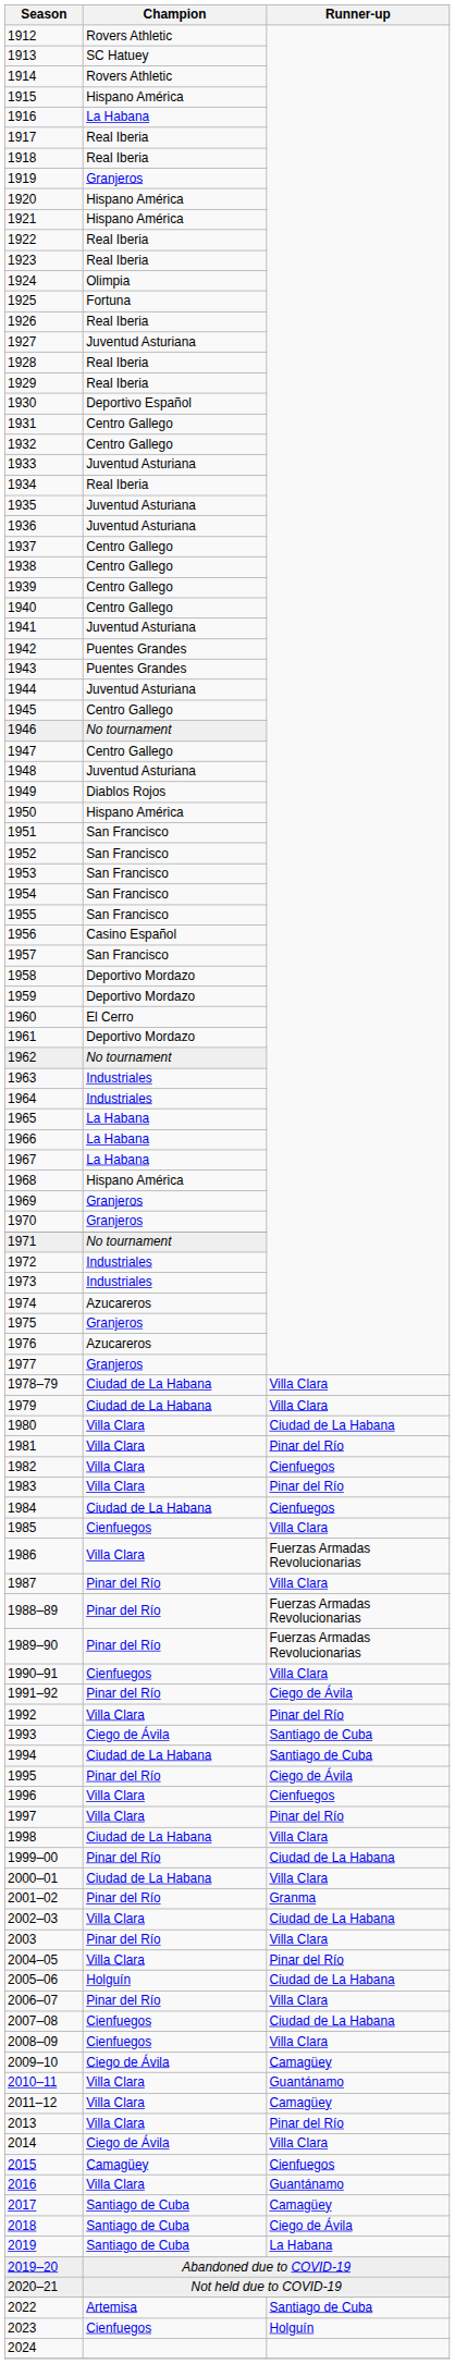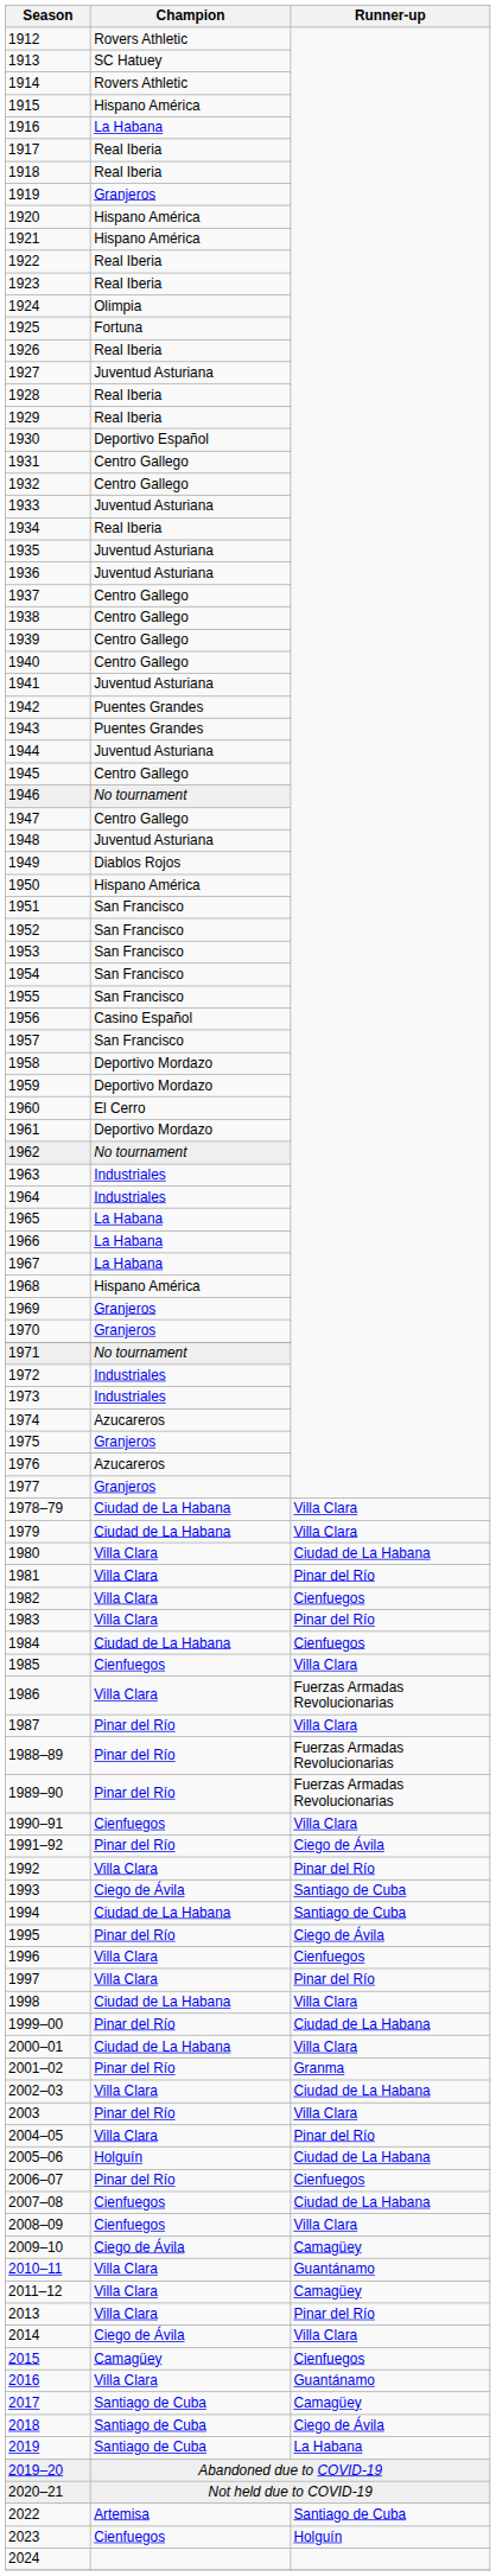 <table class="wikitable sortable">
 <tr>
 <th width=90px>Season</th>
 <th width=220px>Champion</th>
 <th width=220px>Runner-up</th>
 </tr>
 <tr>
 <td>1912</td>
 <td>Rovers Athletic</td>
 </tr>
 <tr>
 <td>1913</td>
 <td>SC Hatuey</td>
 </tr>
 <tr>
 <td>1914</td>
 <td>Rovers Athletic</td>
 </tr>
 <tr>
 <td>1915</td>
 <td>Hispano América</td>
 </tr>
 <tr>
 <td>1916</td>
 <td><a href='#'>La Habana</a></td>
 </tr>
 <tr>
 <td>1917</td>
 <td>Real Iberia</td>
 </tr>
 <tr>
 <td>1918</td>
 <td>Real Iberia</td>
 </tr>
 <tr>
 <td>1919</td>
 <td><a href='#'>Granjeros</a></td>
 </tr>
 <tr>
 <td>1920</td>
 <td>Hispano América</td>
 </tr>
 <tr>
 <td>1921</td>
 <td>Hispano América</td>
 </tr>
 <tr>
 <td>1922</td>
 <td>Real Iberia</td>
 </tr>
 <tr>
 <td>1923</td>
 <td>Real Iberia</td>
 </tr>
 <tr>
 <td>1924</td>
 <td>Olimpia</td>
 </tr>
 <tr>
 <td>1925</td>
 <td>Fortuna</td>
 </tr>
 <tr>
 <td>1926</td>
 <td>Real Iberia</td>
 </tr>
 <tr>
 <td>1927</td>
 <td>Juventud Asturiana</td>
 </tr>
 <tr>
 <td>1928</td>
 <td>Real Iberia</td>
 </tr>
 <tr>
 <td>1929</td>
 <td>Real Iberia</td>
 </tr>
 <tr>
 <td>1930</td>
 <td>Deportivo Español</td>
 </tr>
 <tr>
 <td>1931</td>
 <td>Centro Gallego</td>
 </tr>
 <tr>
 <td>1932</td>
 <td>Centro Gallego</td>
 </tr>
 <tr>
 <td>1933</td>
 <td>Juventud Asturiana</td>
 </tr>
 <tr>
 <td>1934</td>
 <td>Real Iberia</td>
 </tr>
 <tr>
 <td>1935</td>
 <td>Juventud Asturiana</td>
 </tr>
 <tr>
 <td>1936</td>
 <td>Juventud Asturiana</td>
 </tr>
 <tr>
 <td>1937</td>
 <td>Centro Gallego</td>
 </tr>
 <tr>
 <td>1938</td>
 <td>Centro Gallego</td>
 </tr>
 <tr>
 <td>1939</td>
 <td>Centro Gallego</td>
 </tr>
 <tr>
 <td>1940</td>
 <td>Centro Gallego</td>
 </tr>
 <tr>
 <td>1941</td>
 <td>Juventud Asturiana</td>
 </tr>
 <tr>
 <td>1942</td>
 <td>Puentes Grandes</td>
 </tr>
 <tr>
 <td>1943</td>
 <td>Puentes Grandes</td>
 </tr>
 <tr>
 <td>1944</td>
 <td>Juventud Asturiana</td>
 </tr>
 <tr>
 <td>1945</td>
 <td>Centro Gallego</td>
 </tr>
 <tr bgcolor=#efefef>
 <td>1946</td>
 <td><em>No tournament</em></td>
 </tr>
 <tr>
 <td>1947</td>
 <td>Centro Gallego</td>
 </tr>
 <tr>
 <td>1948</td>
 <td>Juventud Asturiana</td>
 </tr>
 <tr>
 <td>1949</td>
 <td>Diablos Rojos</td>
 </tr>
 <tr>
 <td>1950</td>
 <td>Hispano América</td>
 </tr>
 <tr>
 <td>1951</td>
 <td>San Francisco</td>
 </tr>
 <tr>
 <td>1952</td>
 <td>San Francisco</td>
 </tr>
 <tr>
 <td>1953</td>
 <td>San Francisco</td>
 </tr>
 <tr>
 <td>1954</td>
 <td>San Francisco</td>
 </tr>
 <tr>
 <td>1955</td>
 <td>San Francisco</td>
 </tr>
 <tr>
 <td>1956</td>
 <td>Casino Español</td>
 </tr>
 <tr>
 <td>1957</td>
 <td>San Francisco</td>
 </tr>
 <tr>
 <td>1958</td>
 <td>Deportivo Mordazo</td>
 </tr>
 <tr>
 <td>1959</td>
 <td>Deportivo Mordazo</td>
 </tr>
 <tr>
 <td>1960</td>
 <td>El Cerro</td>
 </tr>
 <tr>
 <td>1961</td>
 <td>Deportivo Mordazo</td>
 </tr>
 <tr bgcolor=#efefef>
 <td>1962</td>
 <td><em>No tournament</em></td>
 </tr>
 <tr>
 <td>1963</td>
 <td><a href='#'>Industriales</a></td>
 </tr>
 <tr>
 <td>1964</td>
 <td><a href='#'>Industriales</a></td>
 </tr>
 <tr>
 <td>1965</td>
 <td><a href='#'>La Habana</a></td>
 </tr>
 <tr>
 <td>1966</td>
 <td><a href='#'>La Habana</a></td>
 </tr>
 <tr>
 <td>1967</td>
 <td><a href='#'>La Habana</a></td>
 </tr>
 <tr>
 <td>1968</td>
 <td>Hispano América</td>
 </tr>
 <tr>
 <td>1969</td>
 <td><a href='#'>Granjeros</a></td>
 </tr>
 <tr>
 <td>1970</td>
 <td><a href='#'>Granjeros</a></td>
 </tr>
 <tr>
 </tr>
 <tr bgcolor=#efefef>
 <td>1971</td>
 <td><em>No tournament</em></td>
 </tr>
 <tr>
 <td>1972</td>
 <td><a href='#'>Industriales</a></td>
 </tr>
 <tr>
 <td>1973</td>
 <td><a href='#'>Industriales</a></td>
 </tr>
 <tr>
 <td>1974</td>
 <td>Azucareros</td>
 </tr>
 <tr>
 <td>1975</td>
 <td><a href='#'>Granjeros</a></td>
 </tr>
 <tr>
 <td>1976</td>
 <td>Azucareros</td>
 </tr>
 <tr>
 <td>1977</td>
 <td><a href='#'>Granjeros</a></td>
 </tr>
 <tr>
 <td>1978–79</td>
 <td><a href='#'>Ciudad de La Habana</a></td>
 <td><a href='#'>Villa Clara</a></td>
 </tr>
 <tr>
 <td>1979</td>
 <td><a href='#'>Ciudad de La Habana</a></td>
 <td><a href='#'>Villa Clara</a></td>
 </tr>
 <tr>
 <td>1980</td>
 <td><a href='#'>Villa Clara</a></td>
 <td><a href='#'>Ciudad de La Habana</a></td>
 </tr>
 <tr>
 <td>1981</td>
 <td><a href='#'>Villa Clara</a></td>
 <td><a href='#'>Pinar del Río</a></td>
 </tr>
 <tr>
 <td>1982</td>
 <td><a href='#'>Villa Clara</a></td>
 <td><a href='#'>Cienfuegos</a></td>
 </tr>
 <tr>
 <td>1983</td>
 <td><a href='#'>Villa Clara</a></td>
 <td><a href='#'>Pinar del Río</a></td>
 </tr>
 <tr>
 <td>1984</td>
 <td><a href='#'>Ciudad de La Habana</a></td>
 <td><a href='#'>Cienfuegos</a></td>
 </tr>
 <tr>
 <td>1985</td>
 <td><a href='#'>Cienfuegos</a></td>
 <td><a href='#'>Villa Clara</a></td>
 </tr>
 <tr>
 <td>1986</td>
 <td><a href='#'>Villa Clara</a></td>
 <td>Fuerzas Armadas Revolucionarias</td>
 </tr>
 <tr>
 <td>1987</td>
 <td><a href='#'>Pinar del Río</a></td>
 <td><a href='#'>Villa Clara</a></td>
 </tr>
 <tr>
 <td>1988–89</td>
 <td><a href='#'>Pinar del Río</a></td>
 <td>Fuerzas Armadas Revolucionarias</td>
 </tr>
 <tr>
 <td>1989–90</td>
 <td><a href='#'>Pinar del Río</a></td>
 <td>Fuerzas Armadas Revolucionarias</td>
 </tr>
 <tr>
 <td>1990–91</td>
 <td><a href='#'>Cienfuegos</a></td>
 <td><a href='#'>Villa Clara</a></td>
 </tr>
 <tr>
 <td>1991–92</td>
 <td><a href='#'>Pinar del Río</a></td>
 <td><a href='#'>Ciego de Ávila</a></td>
 </tr>
 <tr>
 <td>1992</td>
 <td><a href='#'>Villa Clara</a></td>
 <td><a href='#'>Pinar del Río</a></td>
 </tr>
 <tr>
 <td>1993</td>
 <td><a href='#'>Ciego de Ávila</a></td>
 <td><a href='#'>Santiago de Cuba</a></td>
 </tr>
 <tr>
 <td>1994</td>
 <td><a href='#'>Ciudad de La Habana</a></td>
 <td><a href='#'>Santiago de Cuba</a></td>
 </tr>
 <tr>
 <td>1995</td>
 <td><a href='#'>Pinar del Río</a></td>
 <td><a href='#'>Ciego de Ávila</a></td>
 </tr>
 <tr>
 <td>1996</td>
 <td><a href='#'>Villa Clara</a></td>
 <td><a href='#'>Cienfuegos</a></td>
 </tr>
 <tr>
 <td>1997</td>
 <td><a href='#'>Villa Clara</a></td>
 <td><a href='#'>Pinar del Río</a></td>
 </tr>
 <tr>
 <td>1998</td>
 <td><a href='#'>Ciudad de La Habana</a></td>
 <td><a href='#'>Villa Clara</a></td>
 </tr>
 <tr>
 <td>1999–00</td>
 <td><a href='#'>Pinar del Río</a></td>
 <td><a href='#'>Ciudad de La Habana</a></td>
 </tr>
 <tr>
 <td>2000–01</td>
 <td><a href='#'>Ciudad de La Habana</a></td>
 <td><a href='#'>Villa Clara</a></td>
 </tr>
 <tr>
 <td>2001–02</td>
 <td><a href='#'>Pinar del Río</a></td>
 <td><a href='#'>Granma</a></td>
 </tr>
 <tr>
 <td>2002–03</td>
 <td><a href='#'>Villa Clara</a></td>
 <td><a href='#'>Ciudad de La Habana</a></td>
 </tr>
 <tr>
 <td>2003</td>
 <td><a href='#'>Pinar del Río</a></td>
 <td><a href='#'>Villa Clara</a></td>
 </tr>
 <tr>
 <td>2004–05</td>
 <td><a href='#'>Villa Clara</a></td>
 <td><a href='#'>Pinar del Río</a></td>
 </tr>
 <tr>
 <td>2005–06</td>
 <td><a href='#'>Holguín</a></td>
 <td><a href='#'>Ciudad de La Habana</a></td>
 </tr>
 <tr>
 <td>2006–07</td>
 <td><a href='#'>Pinar del Río</a></td>
-<td><a href='#'>Villa Clara</a></td>
+<td><a href='#'>Cienfuegos</a></td>
 </tr>
 <tr>
 <td>2007–08</td>
 <td><a href='#'>Cienfuegos</a></td>
 <td><a href='#'>Ciudad de La Habana</a></td>
 </tr>
 <tr>
 <td>2008–09</td>
 <td><a href='#'>Cienfuegos</a></td>
 <td><a href='#'>Villa Clara</a></td>
 </tr>
 <tr>
 <td>2009–10</td>
 <td><a href='#'>Ciego de Ávila</a></td>
 <td><a href='#'>Camagüey</a></td>
 </tr>
 <tr>
 <td><a href='#'>2010–11</a></td>
 <td><a href='#'>Villa Clara</a></td>
 <td><a href='#'>Guantánamo</a></td>
 </tr>
 <tr>
 <td>2011–12</td>
 <td><a href='#'>Villa Clara</a></td>
 <td><a href='#'>Camagüey</a></td>
 </tr>
 <tr>
 <td>2013</td>
 <td><a href='#'>Villa Clara</a></td>
 <td><a href='#'>Pinar del Río</a></td>
 </tr>
 <tr>
 <td>2014</td>
 <td><a href='#'>Ciego de Ávila</a></td>
 <td><a href='#'>Villa Clara</a></td>
 </tr>
 <tr>
 <td><a href='#'>2015</a></td>
 <td><a href='#'>Camagüey</a></td>
 <td><a href='#'>Cienfuegos</a></td>
 </tr>
 <tr>
 <td><a href='#'>2016</a></td>
 <td><a href='#'>Villa Clara</a></td>
 <td><a href='#'>Guantánamo</a></td>
 </tr>
 <tr>
 <td><a href='#'>2017</a></td>
 <td><a href='#'>Santiago de Cuba</a></td>
 <td><a href='#'>Camagüey</a></td>
 </tr>
 <tr>
 <td><a href='#'>2018</a></td>
 <td><a href='#'>Santiago de Cuba</a></td>
 <td><a href='#'>Ciego de Ávila</a></td>
 </tr>
 <tr>
 <td><a href='#'>2019</a></td>
 <td><a href='#'>Santiago de Cuba</a></td>
 <td><a href='#'>La Habana</a></td>
 </tr>
 <tr bgcolor=#efefef>
 <td><a href='#'>2019–20</a></td>
 <td colspan="2" align=center><em>Abandoned due to <a href='#'>COVID-19</a></em></td>
 </tr>
 <tr bgcolor=#efefef>
 <td>2020–21</td>
 <td colspan="2" align=center><em>Not held due to COVID-19</em></td>
 </tr>
 <tr>
 <td>2022</td>
 <td><a href='#'>Artemisa</a></td>
 <td><a href='#'>Santiago de Cuba</a></td>
 </tr>
 <tr>
 <td>2023</td>
 <td><a href='#'>Cienfuegos</a></td>
 <td><a href='#'>Holguín</a></td>
 </tr>
 <tr>
 <td>2024</td>
 <td></td>
 <td></td>
 </tr>
 <tr>
 </tr>
 </table>
